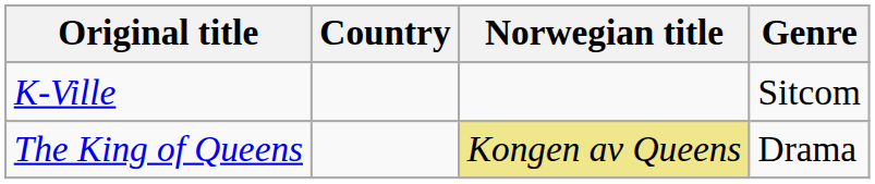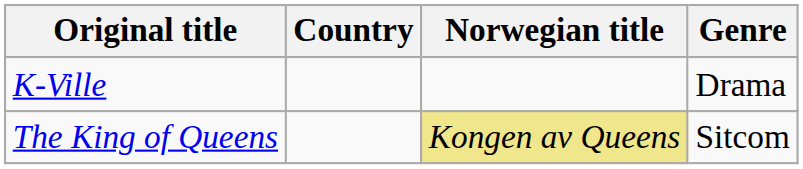 <table class="wikitable">
 <tr>
 <th>Original title</th>
 <th>Country</th>
 <th>Norwegian title</th>
 <th>Genre</th>
 </tr>
 <tr>
 <td><em><a href='#'>K-Ville</a></em></td>
 <td></td>
 <td></td>
-<td>Sitcom</td>
+<td>Drama</td>
 </tr>
 <tr>
 <td><em><a href='#'>The King of Queens</a></em></td>
 <td></td>
 <td style="background: khaki;"><em>Kongen av Queens</em></td>
-<td>Drama</td>
+<td>Sitcom</td>
 </tr>
 </table>
